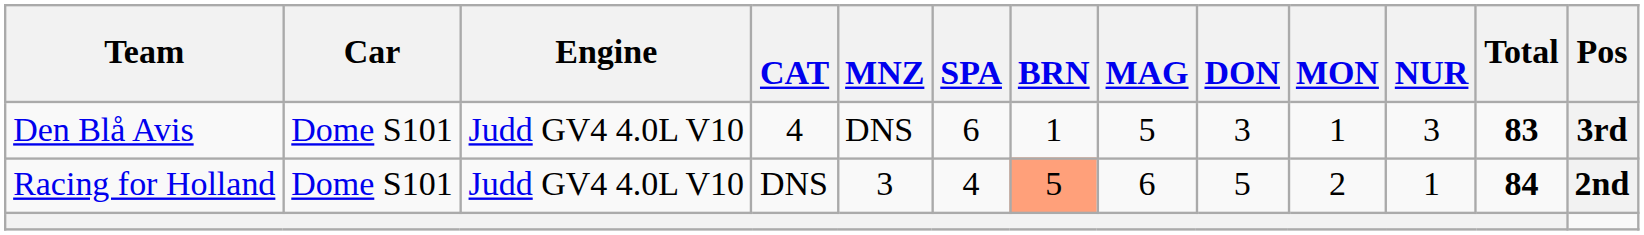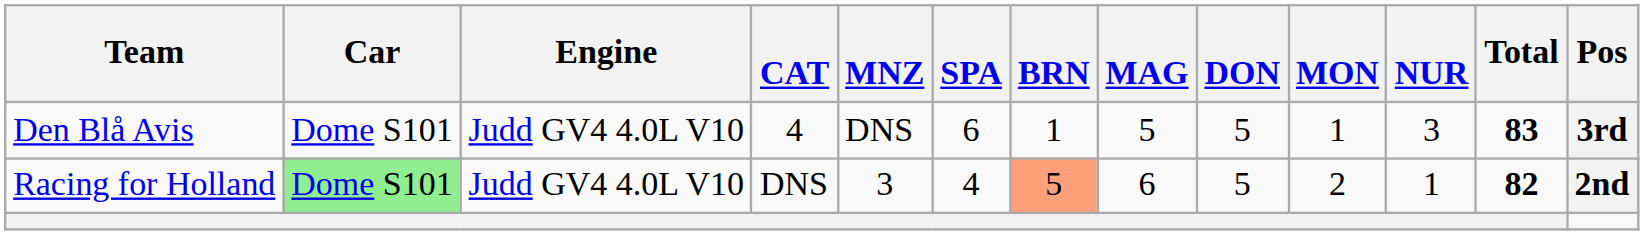 <table class="wikitable" style="font-size: 90%;">
 <tr>
 <th>Team</th>
 <th>Car</th>
 <th>Engine</th>
 <th><br><a href='#'>CAT</a></th>
 <th><br><a href='#'>MNZ</a></th>
 <th><br><a href='#'>SPA</a></th>
 <th><br><a href='#'>BRN</a></th>
 <th><br><a href='#'>MAG</a></th>
 <th><br><a href='#'>DON</a></th>
 <th><br><a href='#'>MON</a></th>
 <th><br><a href='#'>NUR</a></th>
 <th>Total</th>
 <th>Pos</th>
 </tr>
 <tr>
 <td> <a href='#'>Den Blå Avis</a></td>
 <td><a href='#'>Dome</a> S101</td>
 <td><a href='#'>Judd</a> GV4 4.0L V10</td>
 <td align="center">4</td>
 <td>DNS</td>
 <td align="center">6</td>
 <td align="center">1</td>
 <td align="center">5</td>
-<td align="center">3</td>
+<td align="center">5</td>
 <td align="center">1</td>
 <td align="center">3</td>
 <td align="center"><strong>83</strong></td>
 <th>3rd</th>
 </tr>
 <tr>
 <td> <a href='#'>Racing for Holland</a></td>
-<td><a href='#'>Dome</a> S101</td>
+<td style="background: lightgreen;"><a href='#'>Dome</a> S101</td>
 <td><a href='#'>Judd</a> GV4 4.0L V10</td>
 <td>DNS</td>
 <td align="center">3</td>
 <td align="center">4</td>
 <td align="center" style="background: lightsalmon;">5</td>
 <td align="center">6</td>
 <td align="center">5</td>
 <td align="center">2</td>
 <td align="center">1</td>
-<td align="center"><strong>84</strong></td>
+<td align="center"><strong>82</strong></td>
 <th>2nd</th>
 </tr>
 <tr>
 <th colspan="12"></th>
 <td></td>
 </tr>
 </table>
